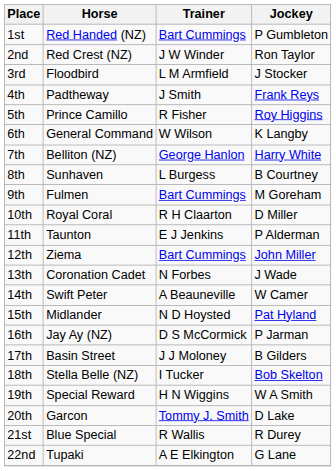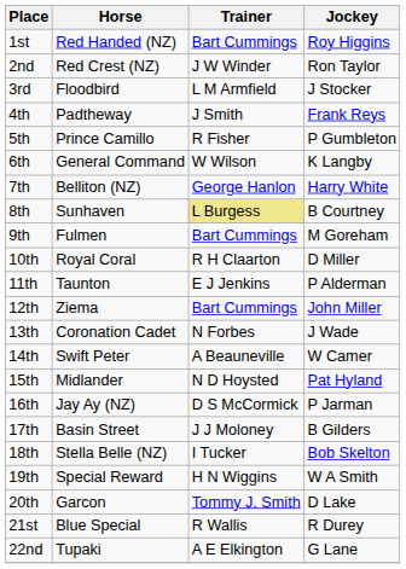 <table class="wikitable sortable">
 <tr>
 <th>Place</th>
 <th>Horse</th>
 <th>Trainer</th>
 <th>Jockey</th>
 </tr>
 <tr>
 <td>1st</td>
 <td><a href='#'>Red Handed</a> (NZ)</td>
 <td><a href='#'>Bart Cummings</a></td>
-<td>P Gumbleton</td>
+<td><a href='#'>Roy Higgins</a></td>
 </tr>
 <tr>
 <td>2nd</td>
 <td>Red Crest (NZ)</td>
 <td>J W Winder</td>
 <td>Ron Taylor</td>
 </tr>
 <tr>
 <td>3rd</td>
 <td>Floodbird</td>
 <td>L M Armfield</td>
 <td>J Stocker</td>
 </tr>
 <tr>
 <td>4th</td>
 <td>Padtheway</td>
 <td>J Smith</td>
 <td><a href='#'>Frank Reys</a></td>
 </tr>
 <tr>
 <td>5th</td>
 <td>Prince Camillo</td>
 <td>R Fisher</td>
-<td><a href='#'>Roy Higgins</a></td>
+<td>P Gumbleton</td>
 </tr>
 <tr>
 <td>6th</td>
 <td>General Command</td>
 <td>W Wilson</td>
 <td>K Langby</td>
 </tr>
 <tr>
 <td>7th</td>
 <td>Belliton (NZ)</td>
 <td><a href='#'>George Hanlon</a></td>
 <td><a href='#'>Harry White</a></td>
 </tr>
 <tr>
 <td>8th</td>
 <td>Sunhaven</td>
-<td>L Burgess</td>
+<td style="background: khaki;">L Burgess</td>
 <td>B Courtney</td>
 </tr>
 <tr>
 <td>9th</td>
 <td>Fulmen</td>
 <td><a href='#'>Bart Cummings</a></td>
 <td>M Goreham</td>
 </tr>
 <tr>
 <td>10th</td>
 <td>Royal Coral</td>
 <td>R H Claarton</td>
 <td>D Miller</td>
 </tr>
 <tr>
 <td>11th</td>
 <td>Taunton</td>
 <td>E J Jenkins</td>
 <td>P Alderman</td>
 </tr>
 <tr>
 <td>12th</td>
 <td>Ziema</td>
 <td><a href='#'>Bart Cummings</a></td>
 <td><a href='#'>John Miller</a></td>
 </tr>
 <tr>
 <td>13th</td>
 <td>Coronation Cadet</td>
 <td>N Forbes</td>
 <td>J Wade</td>
 </tr>
 <tr>
 <td>14th</td>
 <td>Swift Peter</td>
 <td>A Beauneville</td>
 <td>W Camer</td>
 </tr>
 <tr>
 <td>15th</td>
 <td>Midlander</td>
 <td>N D Hoysted</td>
 <td><a href='#'>Pat Hyland</a></td>
 </tr>
 <tr>
 <td>16th</td>
 <td>Jay Ay (NZ)</td>
 <td>D S McCormick</td>
 <td>P Jarman</td>
 </tr>
 <tr>
 <td>17th</td>
 <td>Basin Street</td>
 <td>J J Moloney</td>
 <td>B Gilders</td>
 </tr>
 <tr>
 <td>18th</td>
 <td>Stella Belle (NZ)</td>
 <td>I Tucker</td>
 <td><a href='#'>Bob Skelton</a></td>
 </tr>
 <tr>
 <td>19th</td>
 <td>Special Reward</td>
 <td>H N Wiggins</td>
 <td>W A Smith</td>
 </tr>
 <tr>
 <td>20th</td>
 <td>Garcon</td>
 <td><a href='#'>Tommy J. Smith</a></td>
 <td>D Lake</td>
 </tr>
 <tr>
 <td>21st</td>
 <td>Blue Special</td>
 <td>R Wallis</td>
 <td>R Durey</td>
 </tr>
 <tr>
 <td>22nd</td>
 <td>Tupaki</td>
 <td>A E Elkington</td>
 <td>G Lane</td>
 </tr>
 <tr>
 </tr>
 </table>
